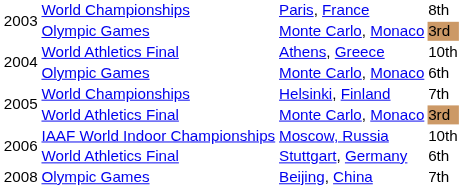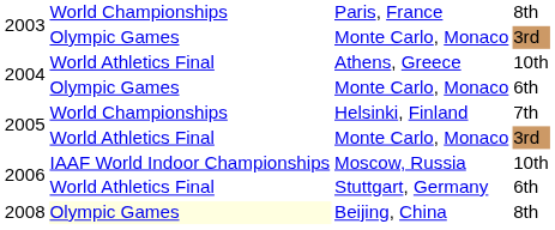 <table>
 <tr>
 <td rowspan=2>2003</td>
 <td><a href='#'>World Championships</a></td>
 <td><a href='#'>Paris</a>, <a href='#'>France</a></td>
 <td>8th</td>
 <td></td>
 </tr>
 <tr>
 <td><a href='#'>Olympic Games</a></td>
 <td><a href='#'>Monte Carlo</a>, <a href='#'>Monaco</a></td>
 <td bgcolor="cc9966">3rd</td>
 <td></td>
 </tr>
 <tr>
 <td rowspan=2>2004</td>
 <td><a href='#'>World Athletics Final</a></td>
 <td><a href='#'>Athens</a>, <a href='#'>Greece</a></td>
 <td>10th</td>
 <td></td>
 </tr>
 <tr>
 <td><a href='#'>Olympic Games</a></td>
 <td><a href='#'>Monte Carlo</a>, <a href='#'>Monaco</a></td>
 <td>6th</td>
 <td></td>
 </tr>
 <tr>
 <td rowspan=2>2005</td>
 <td><a href='#'>World Championships</a></td>
 <td><a href='#'>Helsinki</a>, <a href='#'>Finland</a></td>
 <td>7th</td>
 <td></td>
 </tr>
 <tr>
 <td><a href='#'>World Athletics Final</a></td>
 <td><a href='#'>Monte Carlo</a>, <a href='#'>Monaco</a></td>
 <td bgcolor="cc9966">3rd</td>
 <td></td>
 </tr>
 <tr>
 <td rowspan=2>2006</td>
 <td><a href='#'>IAAF World Indoor Championships</a></td>
 <td><a href='#'>Moscow, Russia</a></td>
 <td>10th</td>
 <td></td>
 </tr>
 <tr>
 <td><a href='#'>World Athletics Final</a></td>
 <td><a href='#'>Stuttgart</a>, <a href='#'>Germany</a></td>
 <td>6th</td>
 <td></td>
 </tr>
 <tr>
 <td>2008</td>
-<td><a href='#'>Olympic Games</a></td>
+<td style="background: lightyellow;"><a href='#'>Olympic Games</a></td>
 <td><a href='#'>Beijing</a>, <a href='#'>China</a></td>
-<td>7th</td>
+<td>8th</td>
 <td></td>
 </tr>
 </table>
